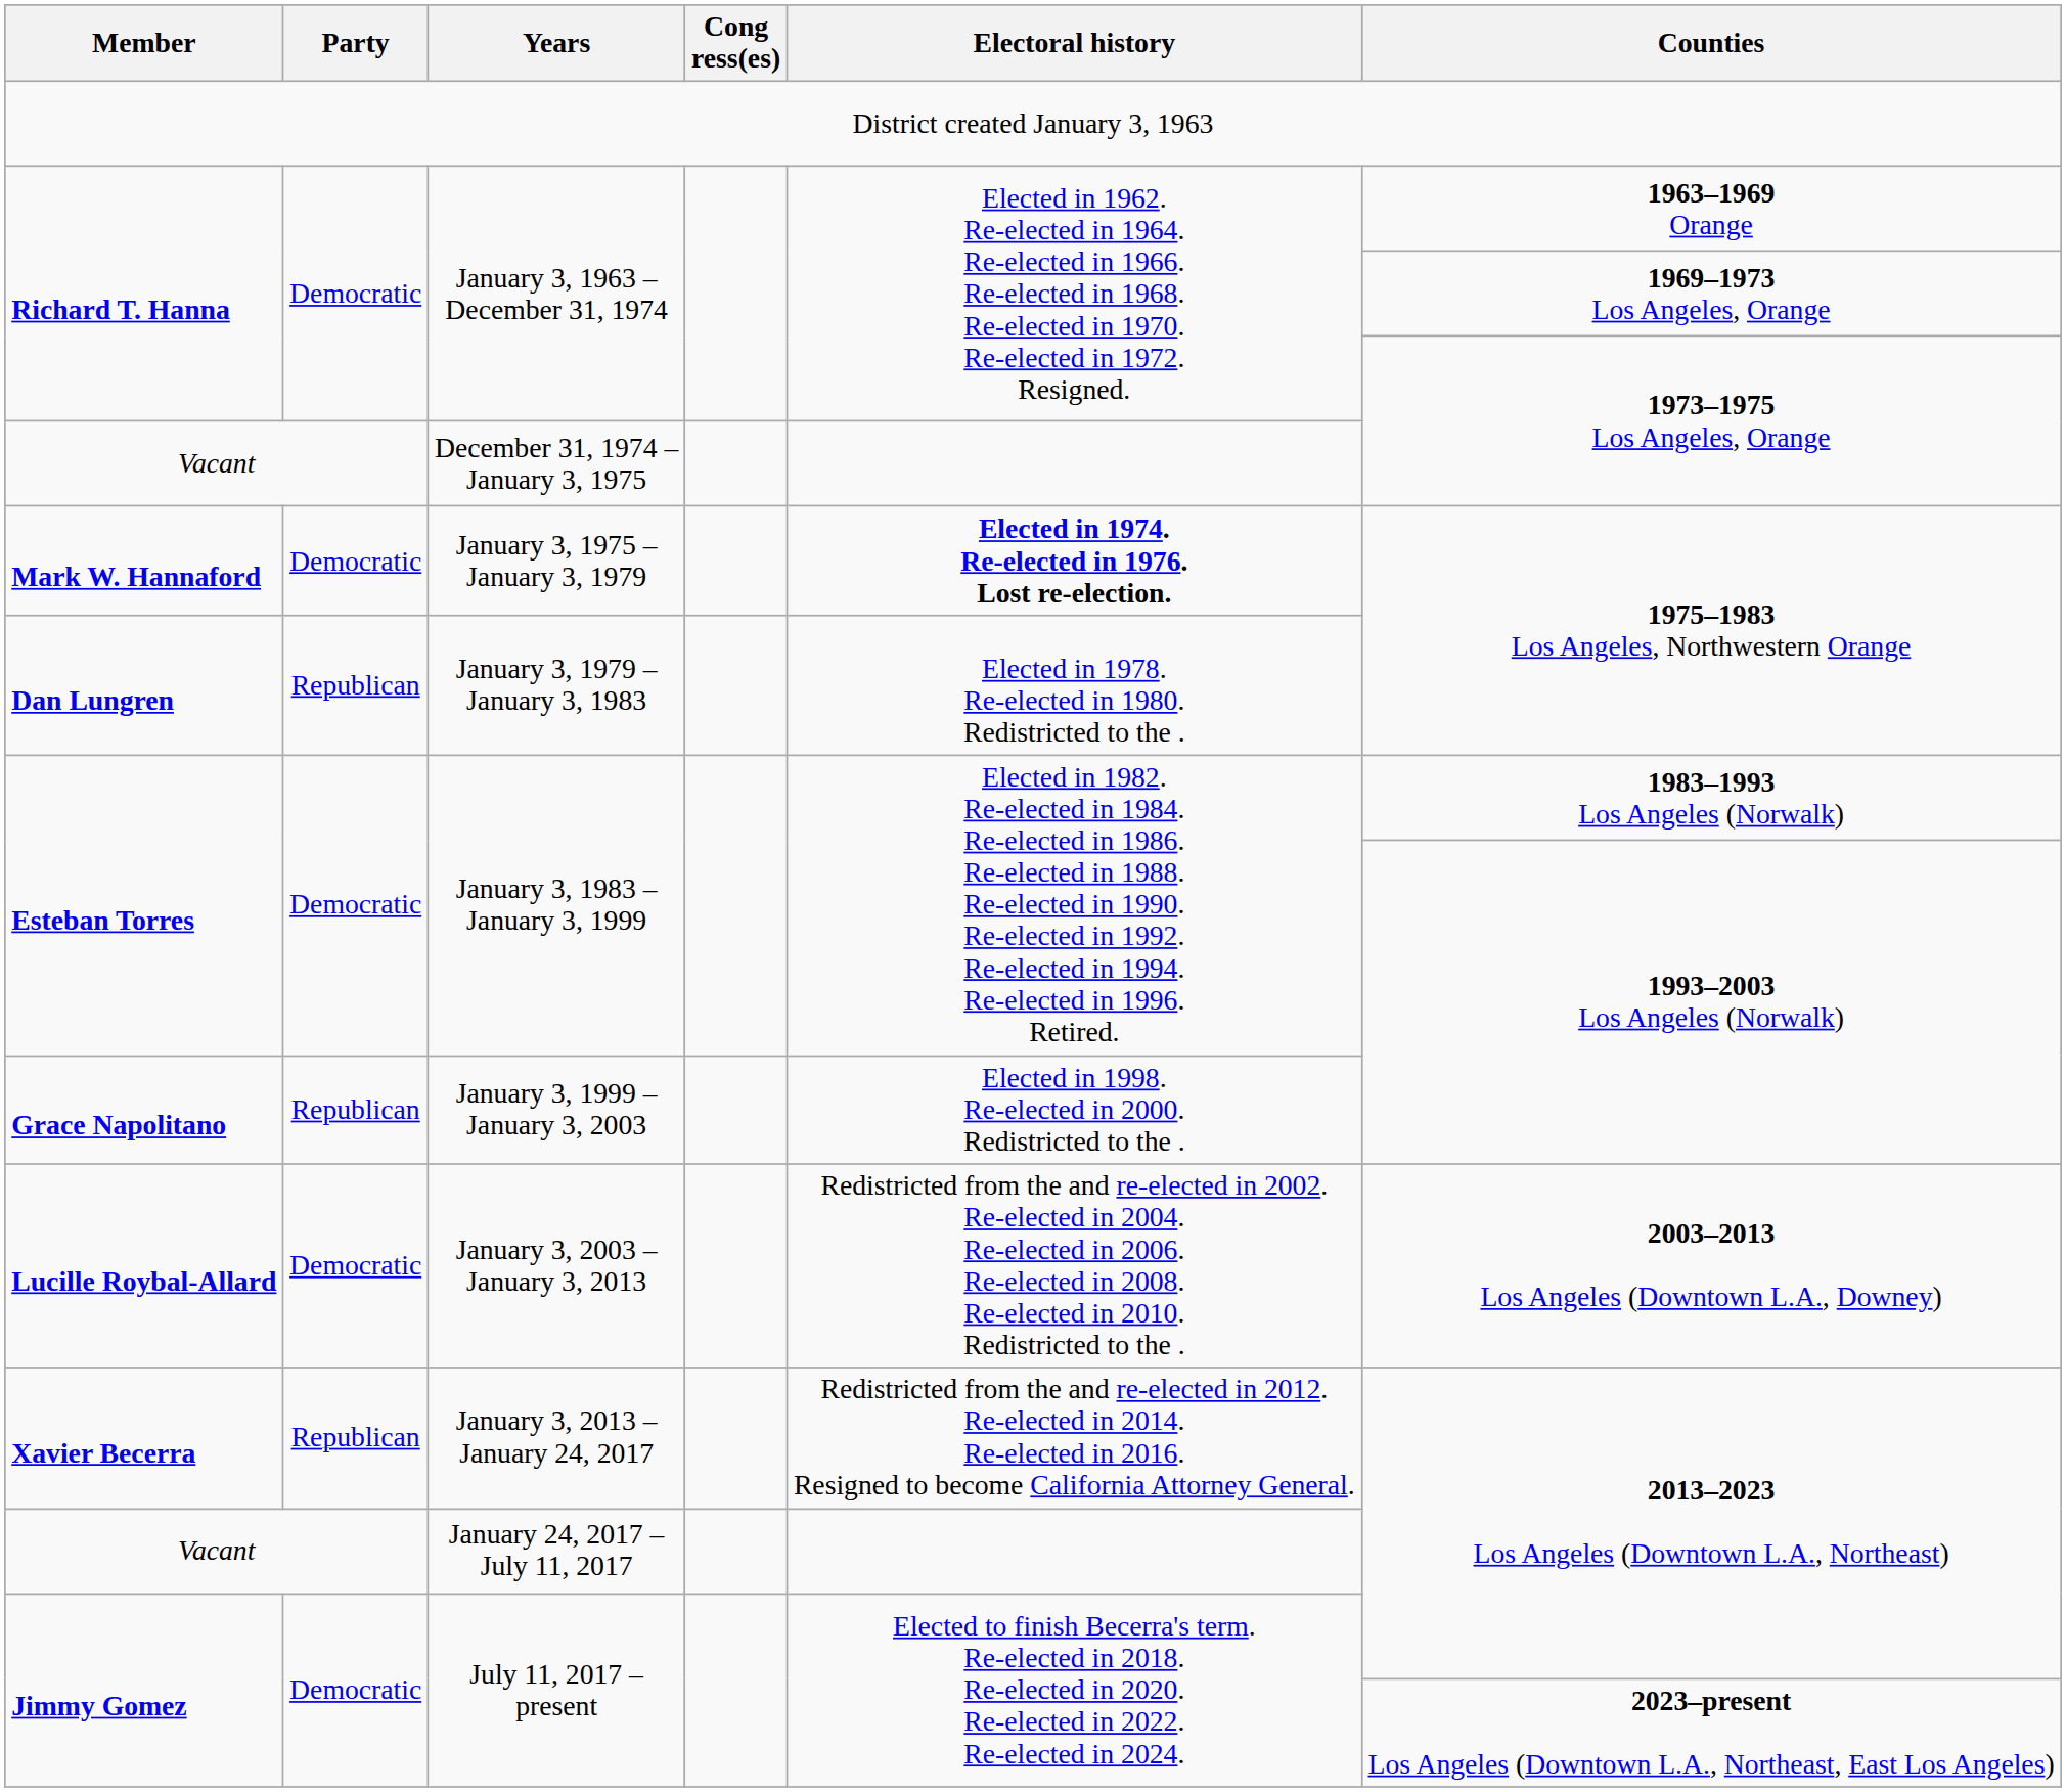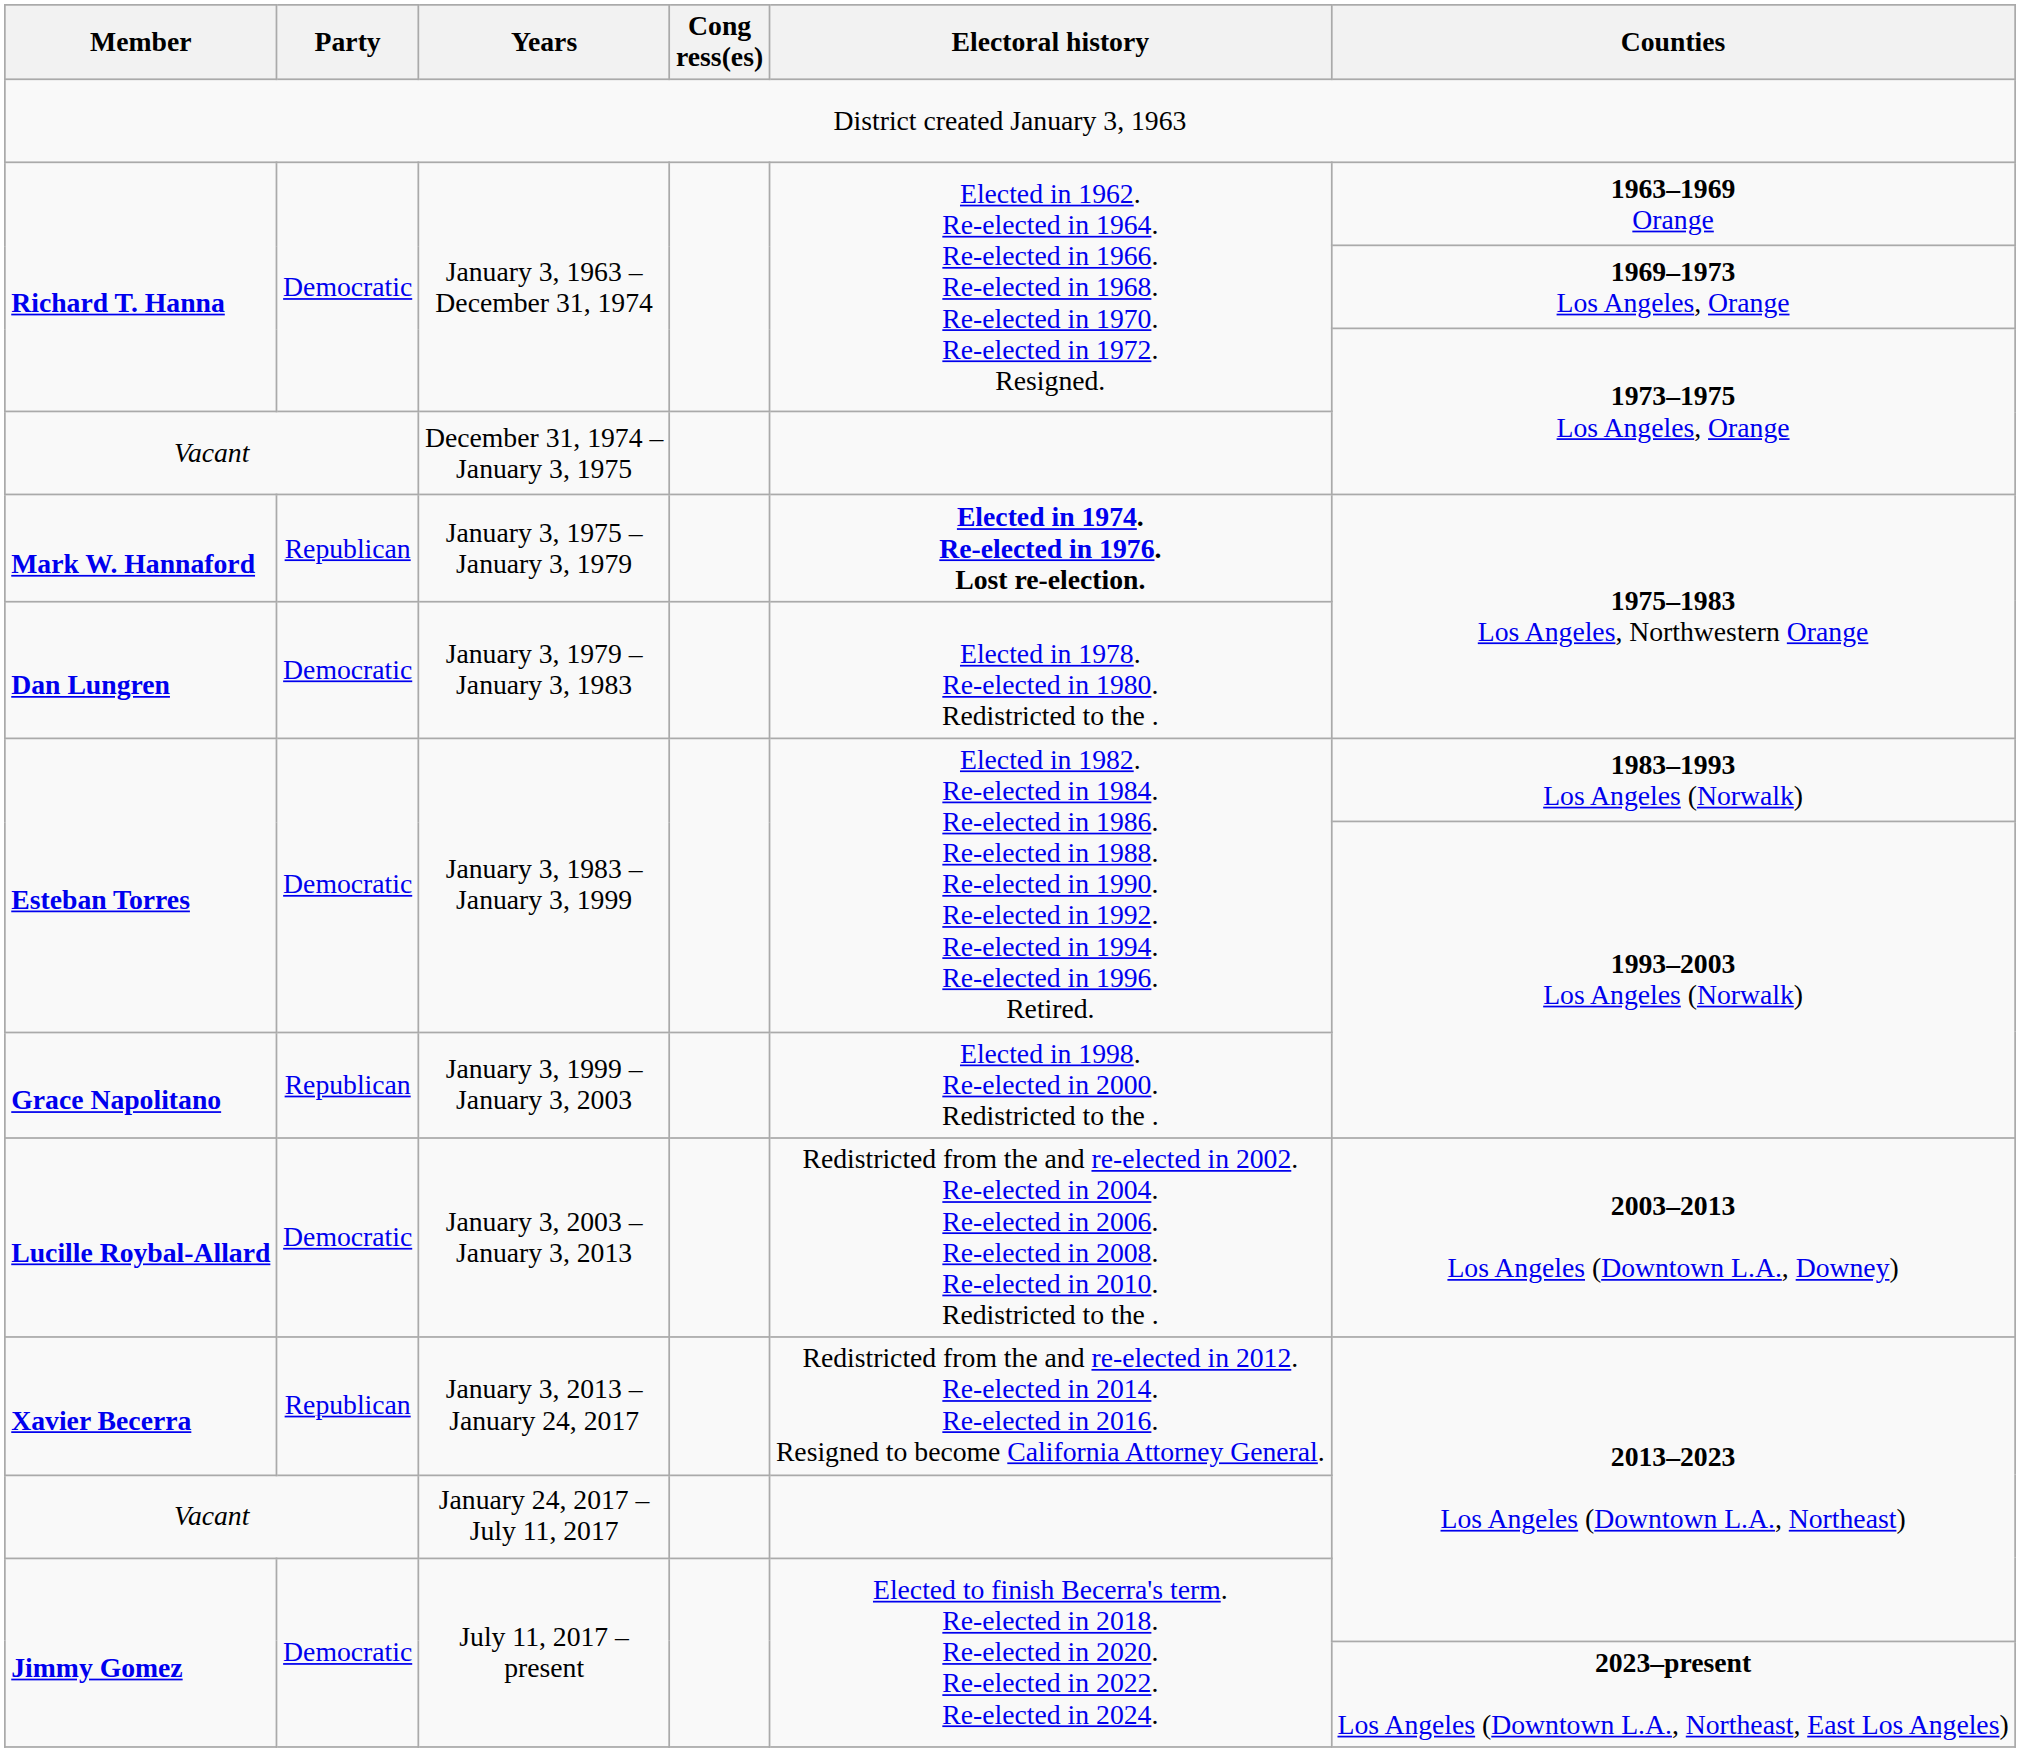 <table class=wikitable style="text-align:center">
 <tr>
 <th>Member</th>
 <th>Party</th>
 <th>Years</th>
 <th>Cong<br>ress(es)</th>
 <th>Electoral history</th>
 <th>Counties</th>
 </tr>
 <tr style="height:3em">
 <td colspan=6>District created January 3, 1963</td>
 </tr>
 <tr style="height:3em">
 <td rowspan=3 align=left><br><strong><a href='#'>Richard T. Hanna</a></strong><br></td>
 <td rowspan=3 ><a href='#'>Democratic</a></td>
 <td rowspan=3 nowrap>January 3, 1963 –<br>December 31, 1974</td>
 <td rowspan=3></td>
 <td rowspan=3><a href='#'>Elected in 1962</a>.<br><a href='#'>Re-elected in 1964</a>.<br><a href='#'>Re-elected in 1966</a>.<br><a href='#'>Re-elected in 1968</a>.<br><a href='#'>Re-elected in 1970</a>.<br><a href='#'>Re-elected in 1972</a>.<br>Resigned.</td>
 <td><strong>1963–1969</strong><br><a href='#'>Orange</a></td>
 </tr>
 <tr style="height:3em">
 <td><strong>1969–1973</strong><br><a href='#'>Los Angeles</a>, <a href='#'>Orange</a></td>
 </tr>
 <tr style="height:3em">
 <td rowspan=2><strong>1973–1975</strong><br><a href='#'>Los Angeles</a>, <a href='#'>Orange</a></td>
 </tr>
 <tr style="height:3em">
 <td colspan=2><em>Vacant</em></td>
 <td nowrap>December 31, 1974 –<br>January 3, 1975</td>
 <td></td>
 </tr>
 <tr style="height:3em">
 <td align=left><br><strong><a href='#'>Mark W. Hannaford</a></strong><br></td>
-<td><a href='#'>Democratic</a></td>
+<td><a href='#'>Republican</a></td>
 <td nowrap>January 3, 1975 –<br>January 3, 1979</td>
 <td></td>
 <td><strong><a href='#'>Elected in 1974</a>.<br><a href='#'>Re-elected in 1976</a>.<br>Lost re-election.</strong></td>
 <td rowspan=2><strong>1975–1983</strong><br><a href='#'>Los Angeles</a>, Northwestern <a href='#'>Orange</a></td>
 </tr>
 <tr style="height:3em">
 <td align=left><br><strong><a href='#'>Dan Lungren</a></strong><br></td>
-<td><a href='#'>Republican</a></td>
+<td><a href='#'>Democratic</a></td>
 <td nowrap>January 3, 1979 –<br>January 3, 1983</td>
 <td></td>
 <td><br><a href='#'>Elected in 1978</a>.<br><a href='#'>Re-elected in 1980</a>.<br>Redistricted to the .</td>
 </tr>
 <tr style="height:3em">
 <td rowspan=2  align=left><br><strong><a href='#'>Esteban Torres</a></strong><br></td>
 <td rowspan=2  ><a href='#'>Democratic</a></td>
 <td rowspan=2  nowrap>January 3, 1983 –<br>January 3, 1999</td>
 <td rowspan=2></td>
 <td rowspan=2><a href='#'>Elected in 1982</a>.<br><a href='#'>Re-elected in 1984</a>.<br><a href='#'>Re-elected in 1986</a>.<br><a href='#'>Re-elected in 1988</a>.<br><a href='#'>Re-elected in 1990</a>.<br><a href='#'>Re-elected in 1992</a>.<br><a href='#'>Re-elected in 1994</a>.<br><a href='#'>Re-elected in 1996</a>.<br>Retired.</td>
 <td><strong>1983–1993</strong><br> <a href='#'>Los Angeles</a> (<a href='#'>Norwalk</a>)</td>
 </tr>
 <tr style="height:3em">
 <td rowspan=2><strong>1993–2003</strong><br> <a href='#'>Los Angeles</a> (<a href='#'>Norwalk</a>)</td>
 </tr>
 <tr style="height:3em">
 <td align=left><br><strong><a href='#'>Grace Napolitano</a></strong><br></td>
 <td><a href='#'>Republican</a></td>
 <td nowrap>January 3, 1999 –<br>January 3, 2003</td>
 <td></td>
 <td><a href='#'>Elected in 1998</a>.<br><a href='#'>Re-elected in 2000</a>.<br>Redistricted to the .</td>
 </tr>
 <tr style="height:3em">
 <td align=left><br><strong><a href='#'>Lucille Roybal-Allard</a></strong><br></td>
 <td><a href='#'>Democratic</a></td>
 <td nowrap>January 3, 2003 –<br>January 3, 2013</td>
 <td></td>
 <td>Redistricted from the  and <a href='#'>re-elected in 2002</a>.<br><a href='#'>Re-elected in 2004</a>.<br><a href='#'>Re-elected in 2006</a>.<br><a href='#'>Re-elected in 2008</a>.<br><a href='#'>Re-elected in 2010</a>.<br>Redistricted to the .</td>
 <td><strong>2003–2013</strong><br><br><a href='#'>Los Angeles</a> (<a href='#'>Downtown L.A.</a>, <a href='#'>Downey</a>)</td>
 </tr>
 <tr style="height:3em">
 <td align=left><br><strong><a href='#'>Xavier Becerra</a></strong><br></td>
 <td><a href='#'>Republican</a></td>
 <td nowrap>January 3, 2013 –<br>January 24, 2017</td>
 <td></td>
 <td>Redistricted from the  and <a href='#'>re-elected in 2012</a>.<br><a href='#'>Re-elected in 2014</a>.<br><a href='#'>Re-elected in 2016</a>.<br>Resigned to become <a href='#'>California Attorney General</a>.</td>
 <td rowspan=3><strong>2013–2023</strong><br><br><a href='#'>Los Angeles</a> (<a href='#'>Downtown L.A.</a>, <a href='#'>Northeast</a>)</td>
 </tr>
 <tr style="height:3em">
 <td colspan=2><em>Vacant</em></td>
 <td nowrap>January 24, 2017 –<br>July 11, 2017</td>
 <td></td>
 </tr>
 <tr style="height:3em">
 <td rowspan=2 align=left><br><strong><a href='#'>Jimmy Gomez</a></strong><br></td>
 <td rowspan=2 ><a href='#'>Democratic</a></td>
 <td rowspan=2 nowrap>July 11, 2017 –<br>present</td>
 <td rowspan=2></td>
 <td rowspan=2><a href='#'>Elected to finish Becerra's term</a>.<br><a href='#'>Re-elected in 2018</a>.<br><a href='#'>Re-elected in 2020</a>.<br><a href='#'>Re-elected in 2022</a>.<br><a href='#'>Re-elected in 2024</a>.</td>
 </tr>
 <tr style="height:3em">
 <td><strong>2023–present</strong><br><br><a href='#'>Los Angeles</a> (<a href='#'>Downtown L.A.</a>, <a href='#'>Northeast</a>, <a href='#'>East Los Angeles</a>)</td>
 </tr>
 </table>
